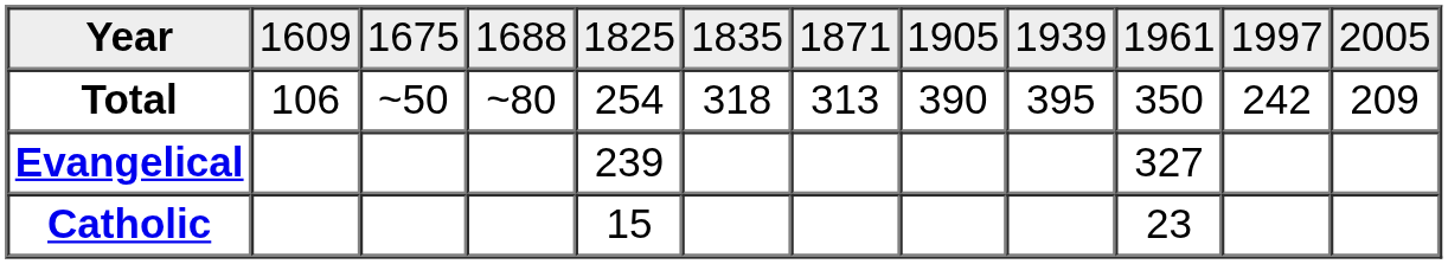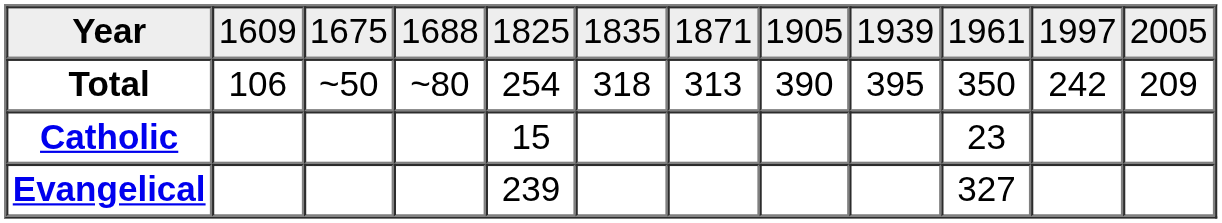 <table border="1" cellpadding="2" cellspacing="0" width="500">
 <tr bgcolor="#eeeeee" align="center">
 <td><strong>Year</strong></td>
 <td>1609</td>
 <td>1675</td>
 <td>1688</td>
 <td>1825</td>
 <td>1835</td>
 <td>1871</td>
 <td>1905</td>
 <td>1939</td>
 <td>1961</td>
 <td>1997</td>
 <td>2005</td>
 </tr>
 <tr align="center">
 <td><strong>Total</strong></td>
 <td>106</td>
 <td>~50</td>
 <td>~80</td>
 <td>254</td>
 <td>318</td>
 <td>313</td>
 <td>390</td>
 <td>395</td>
 <td>350</td>
 <td>242</td>
 <td>209</td>
 </tr>
 <tr align="center">
+<td><strong><a href='#'>Catholic</a></strong></td>
+<td> </td>
+<td> </td>
+<td> </td>
+<td>15</td>
+<td> </td>
+<td> </td>
+<td> </td>
+<td> </td>
+<td>23</td>
+<td> </td>
+<td> </td>
+</tr>
+<tr align="center">
 <td><strong><a href='#'>Evangelical</a></strong></td>
 <td> </td>
 <td> </td>
 <td> </td>
 <td>239</td>
 <td> </td>
 <td> </td>
 <td> </td>
 <td> </td>
 <td>327</td>
 <td> </td>
 <td> </td>
 </tr>
-<tr align="center">
-<td><strong><a href='#'>Catholic</a></strong></td>
-<td> </td>
-<td> </td>
-<td> </td>
-<td>15</td>
-<td> </td>
-<td> </td>
-<td> </td>
-<td> </td>
-<td>23</td>
-<td> </td>
-<td> </td>
-</tr>
 </table>
